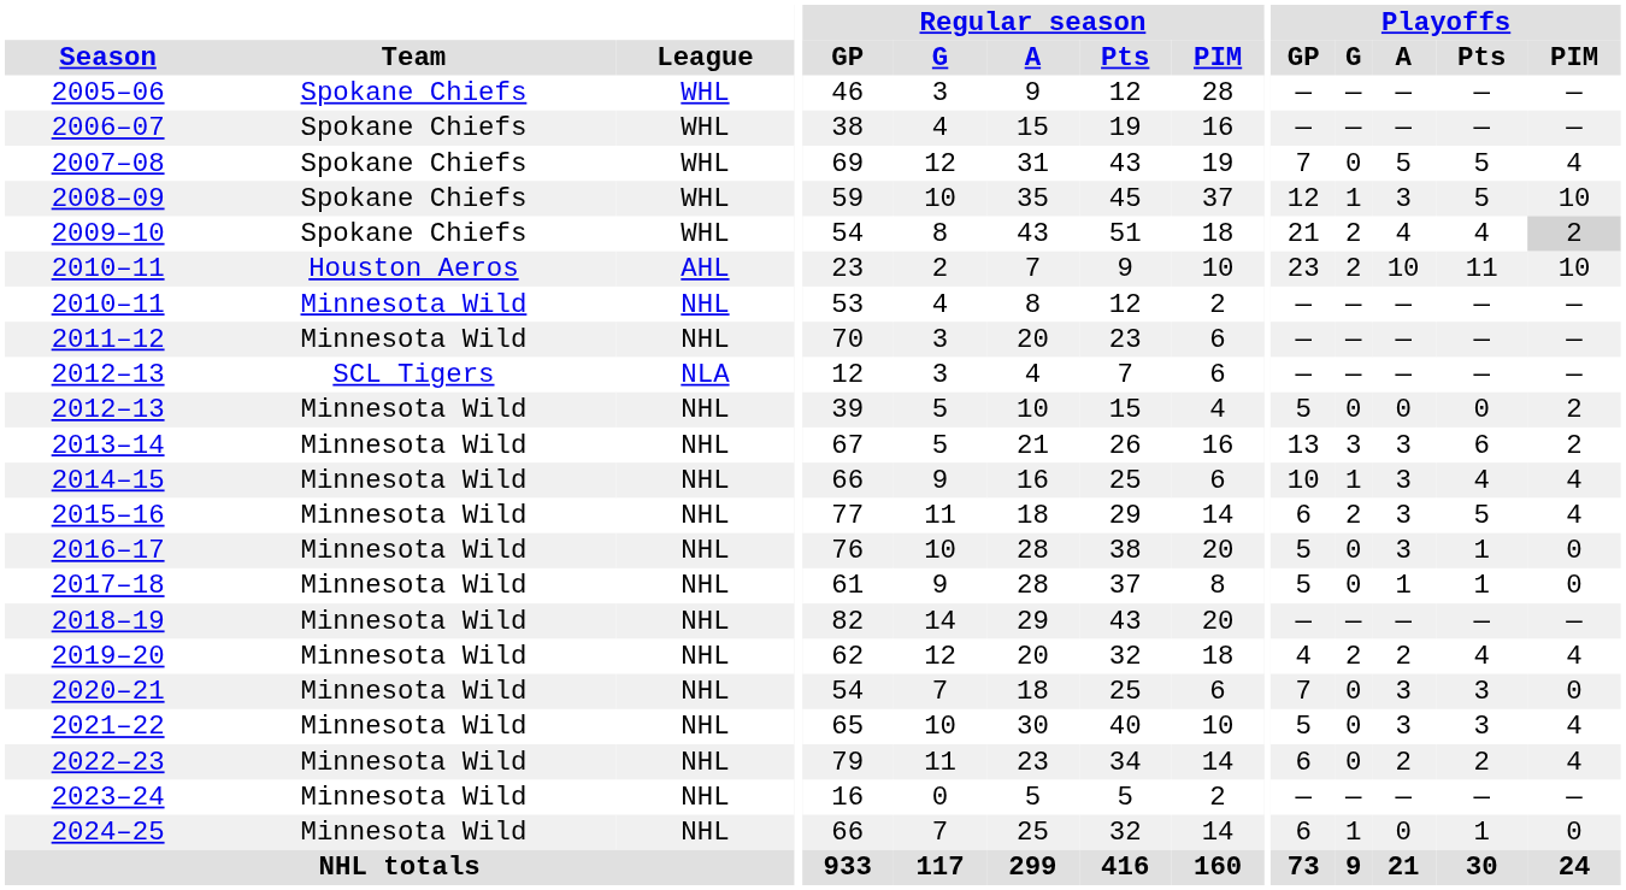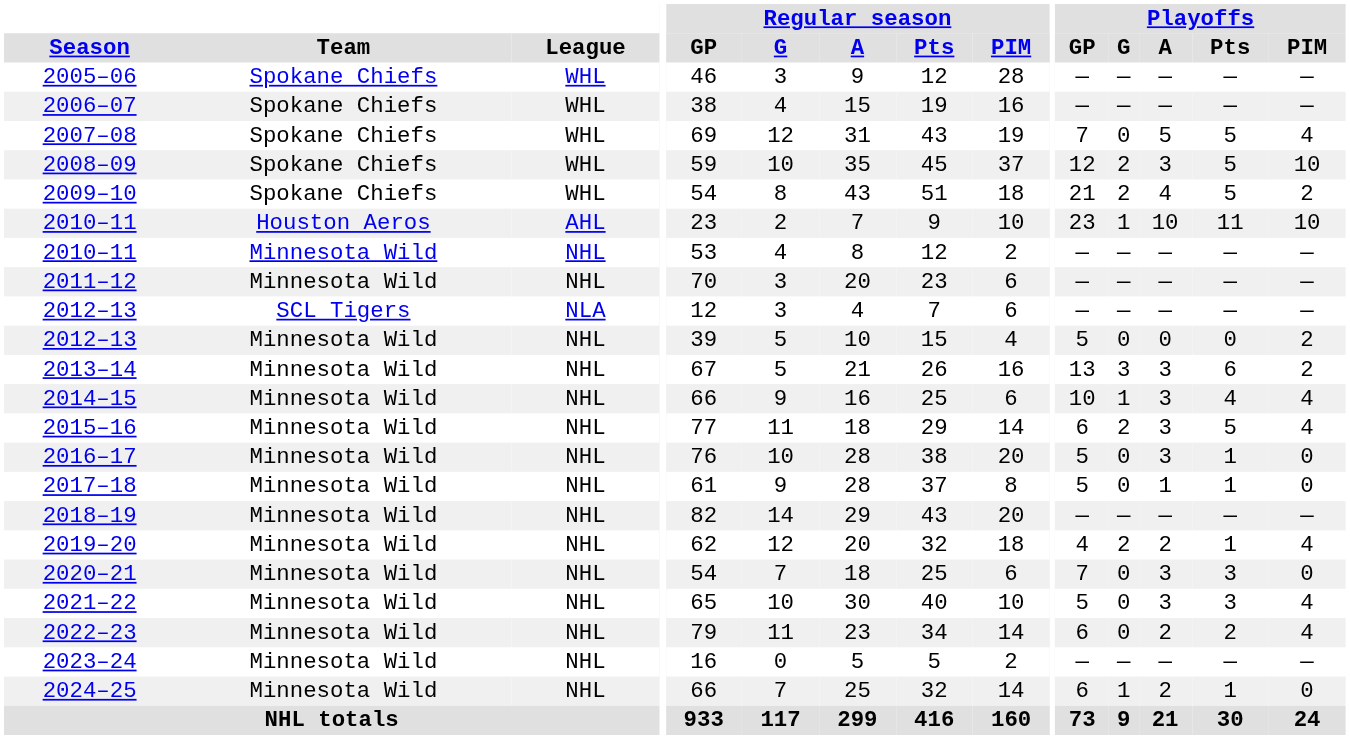 <table border="0" cellpadding="1" cellspacing="0" style="text-align:center; width:60em;">
 <tr bgcolor="#e0e0e0">
 <th colspan="3" bgcolor="#ffffff"></th>
 <th rowspan="100" bgcolor="#ffffff"></th>
 <th colspan="5"><a href='#'>Regular season</a></th>
 <th rowspan="100" bgcolor="#ffffff"></th>
 <th colspan="5"><a href='#'>Playoffs</a></th>
 </tr>
 <tr bgcolor="#e0e0e0">
 <th><a href='#'>Season</a></th>
 <th>Team</th>
 <th>League</th>
 <th>GP</th>
 <th><a href='#'>G</a></th>
 <th><a href='#'>A</a></th>
 <th><a href='#'>Pts</a></th>
 <th><a href='#'>PIM</a></th>
 <th>GP</th>
 <th>G</th>
 <th>A</th>
 <th>Pts</th>
 <th>PIM</th>
 </tr>
 <tr>
 <td><a href='#'>2005–06</a></td>
 <td><a href='#'>Spokane Chiefs</a></td>
 <td><a href='#'>WHL</a></td>
 <td>46</td>
 <td>3</td>
 <td>9</td>
 <td>12</td>
 <td>28</td>
 <td>—</td>
 <td>—</td>
 <td>—</td>
 <td>—</td>
 <td>—</td>
 </tr>
 <tr bgcolor="#f0f0f0">
 <td><a href='#'>2006–07</a></td>
 <td>Spokane Chiefs</td>
 <td>WHL</td>
 <td>38</td>
 <td>4</td>
 <td>15</td>
 <td>19</td>
 <td>16</td>
 <td>—</td>
 <td>—</td>
 <td>—</td>
 <td>—</td>
 <td>—</td>
 </tr>
 <tr>
 <td><a href='#'>2007–08</a></td>
 <td>Spokane Chiefs</td>
 <td>WHL</td>
 <td>69</td>
 <td>12</td>
 <td>31</td>
 <td>43</td>
 <td>19</td>
 <td>7</td>
 <td>0</td>
 <td>5</td>
 <td>5</td>
 <td>4</td>
 </tr>
 <tr bgcolor="#f0f0f0">
 <td><a href='#'>2008–09</a></td>
 <td>Spokane Chiefs</td>
 <td>WHL</td>
 <td>59</td>
 <td>10</td>
 <td>35</td>
 <td>45</td>
 <td>37</td>
 <td>12</td>
-<td>1</td>
+<td>2</td>
 <td>3</td>
 <td>5</td>
 <td>10</td>
 </tr>
 <tr>
 <td><a href='#'>2009–10</a></td>
 <td>Spokane Chiefs</td>
 <td>WHL</td>
 <td>54</td>
 <td>8</td>
 <td>43</td>
 <td>51</td>
 <td>18</td>
 <td>21</td>
 <td>2</td>
 <td>4</td>
-<td>4</td>
-<td style="background: lightgrey;">2</td>
+<td>5</td>
+<td>2</td>
 </tr>
 <tr bgcolor="#f0f0f0">
 <td><a href='#'>2010–11</a></td>
 <td><a href='#'>Houston Aeros</a></td>
 <td><a href='#'>AHL</a></td>
 <td>23</td>
 <td>2</td>
 <td>7</td>
 <td>9</td>
 <td>10</td>
 <td>23</td>
-<td>2</td>
+<td>1</td>
 <td>10</td>
 <td>11</td>
 <td>10</td>
 </tr>
 <tr>
 <td><a href='#'>2010–11</a></td>
 <td><a href='#'>Minnesota Wild</a></td>
 <td><a href='#'>NHL</a></td>
 <td>53</td>
 <td>4</td>
 <td>8</td>
 <td>12</td>
 <td>2</td>
 <td>—</td>
 <td>—</td>
 <td>—</td>
 <td>—</td>
 <td>—</td>
 </tr>
 <tr bgcolor="#f0f0f0">
 <td><a href='#'>2011–12</a></td>
 <td>Minnesota Wild</td>
 <td>NHL</td>
 <td>70</td>
 <td>3</td>
 <td>20</td>
 <td>23</td>
 <td>6</td>
 <td>—</td>
 <td>—</td>
 <td>—</td>
 <td>—</td>
 <td>—</td>
 </tr>
 <tr>
 <td><a href='#'>2012–13</a></td>
 <td><a href='#'>SCL Tigers</a></td>
 <td><a href='#'>NLA</a></td>
 <td>12</td>
 <td>3</td>
 <td>4</td>
 <td>7</td>
 <td>6</td>
 <td>—</td>
 <td>—</td>
 <td>—</td>
 <td>—</td>
 <td>—</td>
 </tr>
 <tr bgcolor="#f0f0f0">
 <td><a href='#'>2012–13</a></td>
 <td>Minnesota Wild</td>
 <td>NHL</td>
 <td>39</td>
 <td>5</td>
 <td>10</td>
 <td>15</td>
 <td>4</td>
 <td>5</td>
 <td>0</td>
 <td>0</td>
 <td>0</td>
 <td>2</td>
 </tr>
 <tr>
 <td><a href='#'>2013–14</a></td>
 <td>Minnesota Wild</td>
 <td>NHL</td>
 <td>67</td>
 <td>5</td>
 <td>21</td>
 <td>26</td>
 <td>16</td>
 <td>13</td>
 <td>3</td>
 <td>3</td>
 <td>6</td>
 <td>2</td>
 </tr>
 <tr bgcolor="#f0f0f0">
 <td><a href='#'>2014–15</a></td>
 <td>Minnesota Wild</td>
 <td>NHL</td>
 <td>66</td>
 <td>9</td>
 <td>16</td>
 <td>25</td>
 <td>6</td>
 <td>10</td>
 <td>1</td>
 <td>3</td>
 <td>4</td>
 <td>4</td>
 </tr>
 <tr>
 <td><a href='#'>2015–16</a></td>
 <td>Minnesota Wild</td>
 <td>NHL</td>
 <td>77</td>
 <td>11</td>
 <td>18</td>
 <td>29</td>
 <td>14</td>
 <td>6</td>
 <td>2</td>
 <td>3</td>
 <td>5</td>
 <td>4</td>
 </tr>
 <tr bgcolor="#f0f0f0">
 <td><a href='#'>2016–17</a></td>
 <td>Minnesota Wild</td>
 <td>NHL</td>
 <td>76</td>
 <td>10</td>
 <td>28</td>
 <td>38</td>
 <td>20</td>
 <td>5</td>
 <td>0</td>
 <td>3</td>
 <td>1</td>
 <td>0</td>
 </tr>
 <tr>
 <td><a href='#'>2017–18</a></td>
 <td>Minnesota Wild</td>
 <td>NHL</td>
 <td>61</td>
 <td>9</td>
 <td>28</td>
 <td>37</td>
 <td>8</td>
 <td>5</td>
 <td>0</td>
 <td>1</td>
 <td>1</td>
 <td>0</td>
 </tr>
 <tr bgcolor="#f0f0f0">
 <td><a href='#'>2018–19</a></td>
 <td>Minnesota Wild</td>
 <td>NHL</td>
 <td>82</td>
 <td>14</td>
 <td>29</td>
 <td>43</td>
 <td>20</td>
 <td>—</td>
 <td>—</td>
 <td>—</td>
 <td>—</td>
 <td>—</td>
 </tr>
 <tr>
 <td><a href='#'>2019–20</a></td>
 <td>Minnesota Wild</td>
 <td>NHL</td>
 <td>62</td>
 <td>12</td>
 <td>20</td>
 <td>32</td>
 <td>18</td>
 <td>4</td>
 <td>2</td>
 <td>2</td>
-<td>4</td>
+<td>1</td>
 <td>4</td>
 </tr>
 <tr bgcolor="#f0f0f0">
 <td><a href='#'>2020–21</a></td>
 <td>Minnesota Wild</td>
 <td>NHL</td>
 <td>54</td>
 <td>7</td>
 <td>18</td>
 <td>25</td>
 <td>6</td>
 <td>7</td>
 <td>0</td>
 <td>3</td>
 <td>3</td>
 <td>0</td>
 </tr>
 <tr>
 <td><a href='#'>2021–22</a></td>
 <td>Minnesota Wild</td>
 <td>NHL</td>
 <td>65</td>
 <td>10</td>
 <td>30</td>
 <td>40</td>
 <td>10</td>
 <td>5</td>
 <td>0</td>
 <td>3</td>
 <td>3</td>
 <td>4</td>
 </tr>
 <tr bgcolor="#f0f0f0">
 <td><a href='#'>2022–23</a></td>
 <td>Minnesota Wild</td>
 <td>NHL</td>
 <td>79</td>
 <td>11</td>
 <td>23</td>
 <td>34</td>
 <td>14</td>
 <td>6</td>
 <td>0</td>
 <td>2</td>
 <td>2</td>
 <td>4</td>
 </tr>
 <tr>
 <td><a href='#'>2023–24</a></td>
 <td>Minnesota Wild</td>
 <td>NHL</td>
 <td>16</td>
 <td>0</td>
 <td>5</td>
 <td>5</td>
 <td>2</td>
 <td>—</td>
 <td>—</td>
 <td>—</td>
 <td>—</td>
 <td>—</td>
 </tr>
 <tr bgcolor="#f0f0f0">
 <td><a href='#'>2024–25</a></td>
 <td>Minnesota Wild</td>
 <td>NHL</td>
 <td>66</td>
 <td>7</td>
 <td>25</td>
 <td>32</td>
 <td>14</td>
 <td>6</td>
 <td>1</td>
-<td>0</td>
+<td>2</td>
 <td>1</td>
 <td>0</td>
 </tr>
 <tr bgcolor="#e0e0e0">
 <th colspan="3">NHL totals</th>
 <th>933</th>
 <th>117</th>
 <th>299</th>
 <th>416</th>
 <th>160</th>
 <th>73</th>
 <th>9</th>
 <th>21</th>
 <th>30</th>
 <th>24</th>
 </tr>
 </table>
